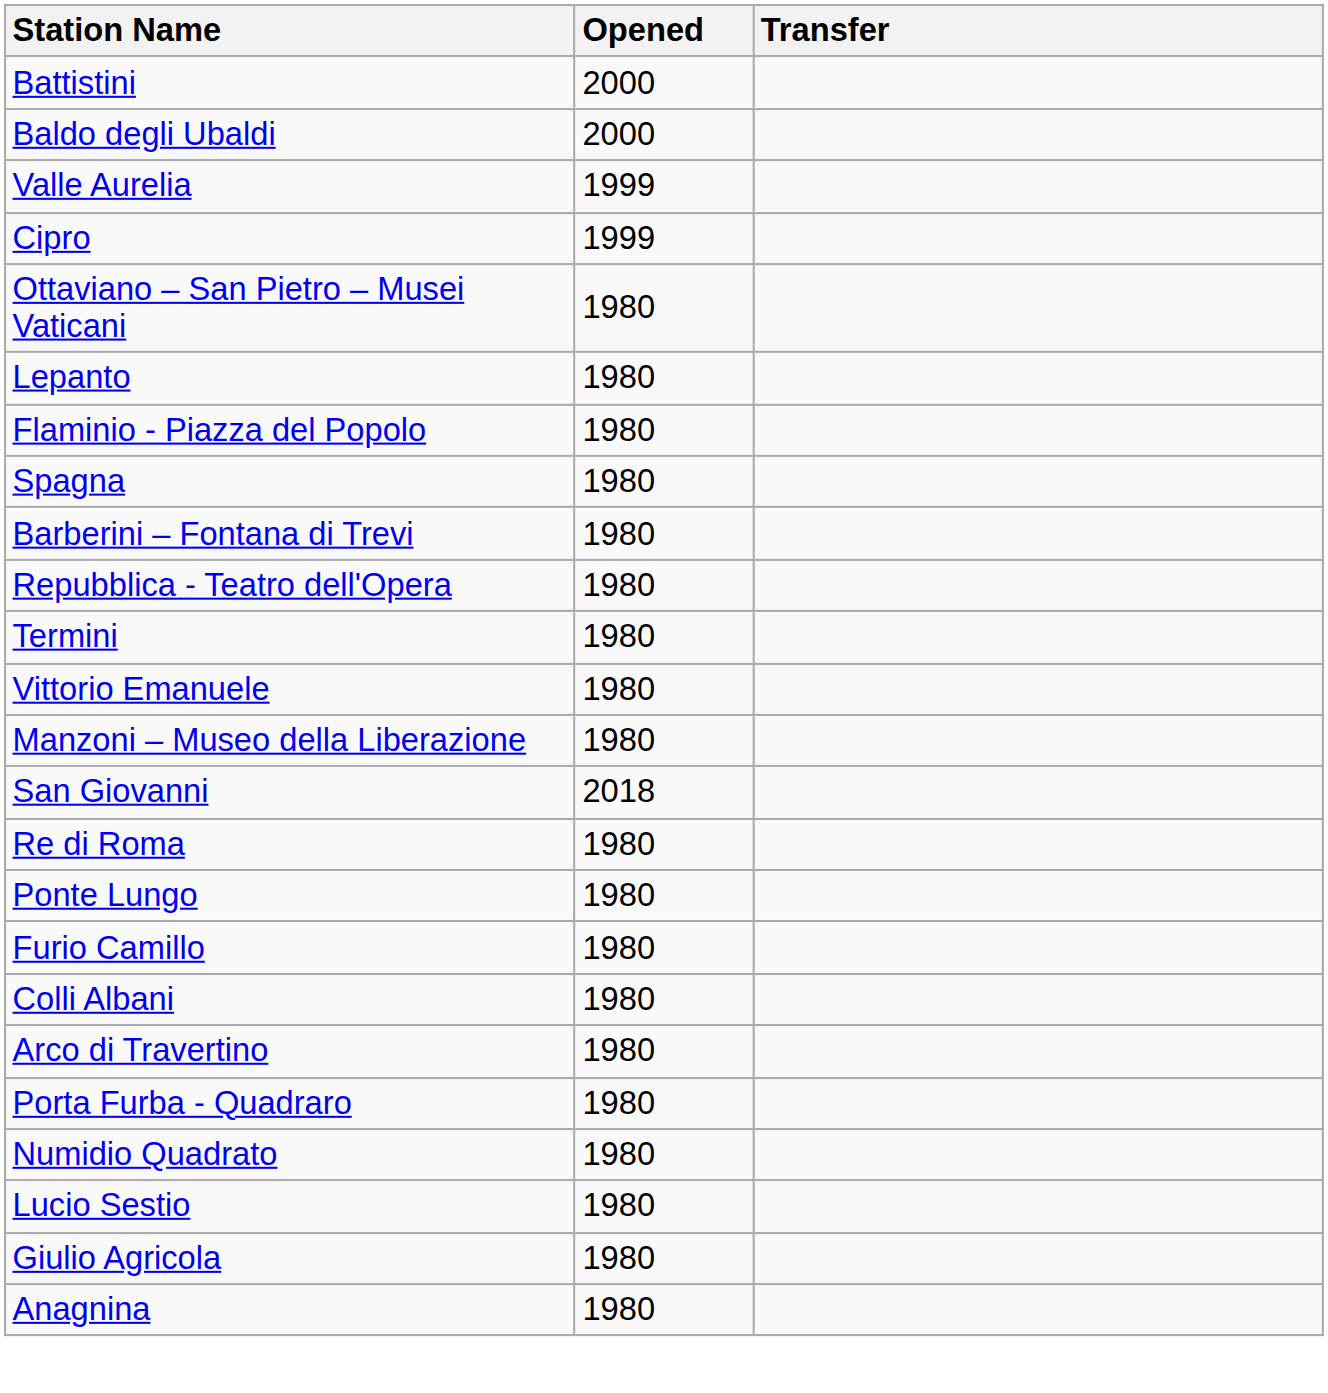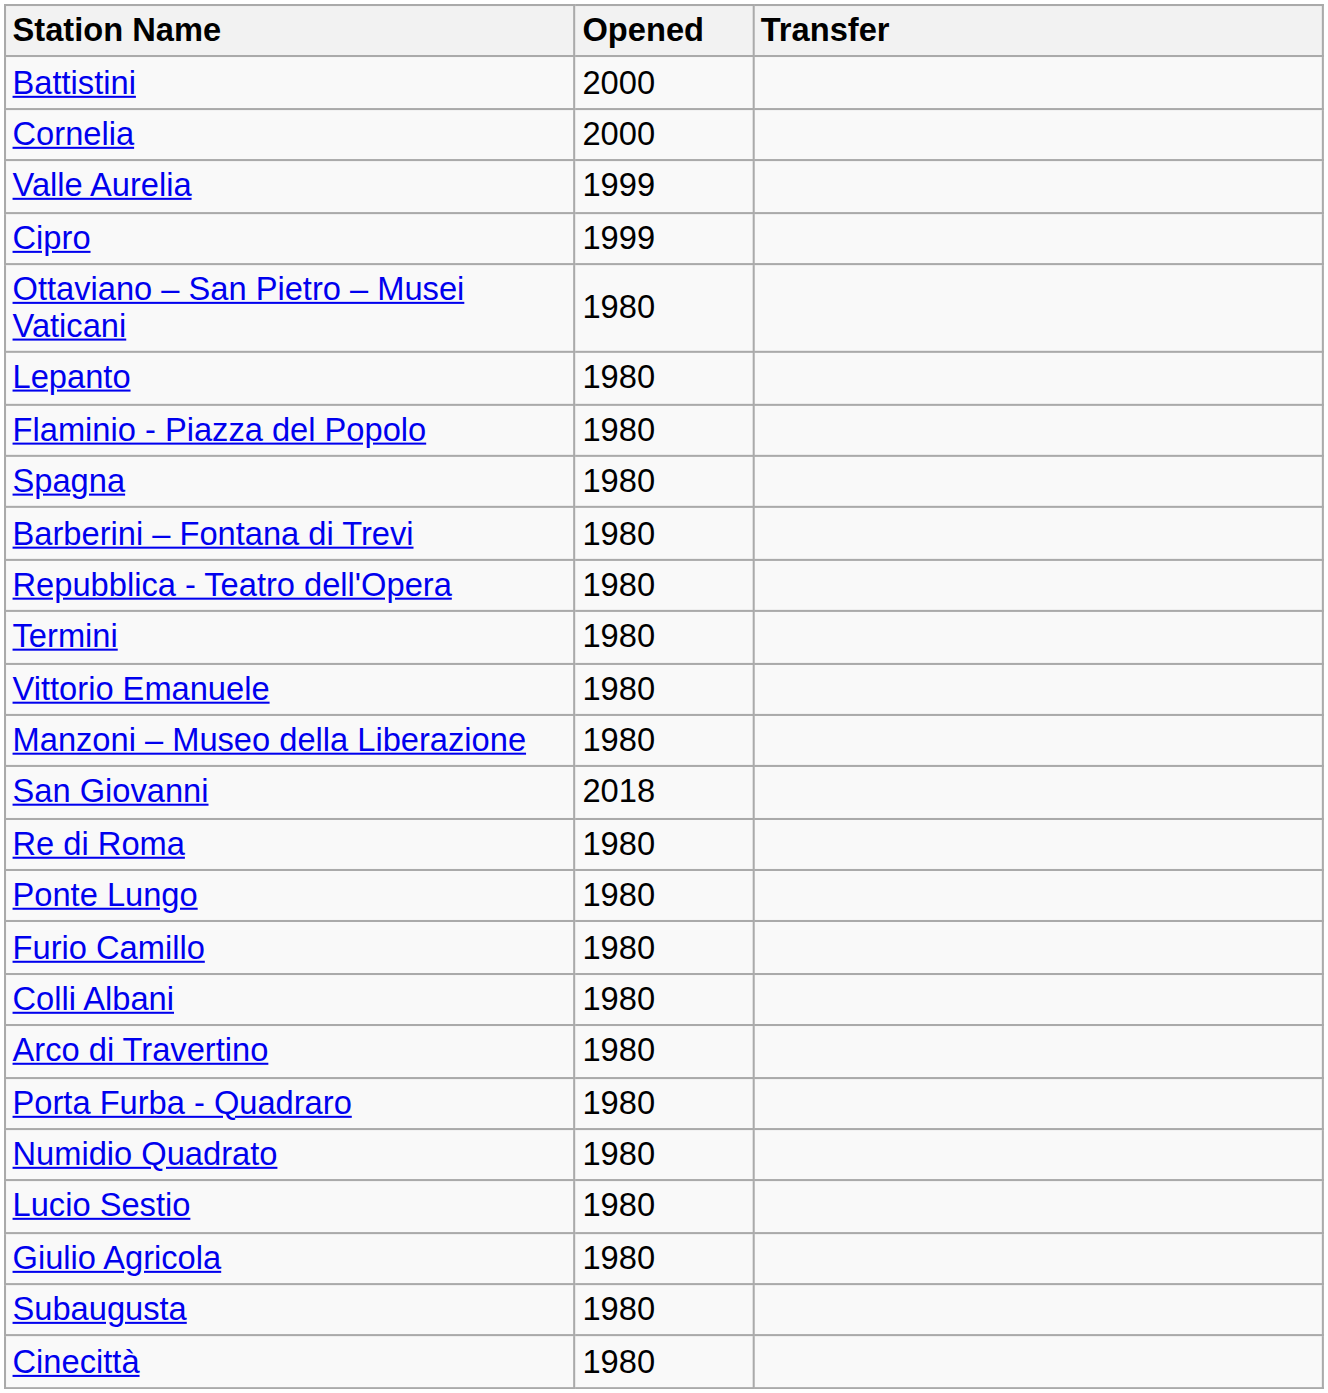 <table class="wikitable sortable">
 <tr>
 <th style="text-align:left; width:17em;">Station Name</th>
 <th style="text-align:left; width:5em;">Opened</th>
 <th style="text-align:left; width:17em;">Transfer</th>
 </tr>
 <tr class="sort">
 <td><a href='#'>Battistini</a></td>
 <td>2000</td>
 <td></td>
 </tr>
 <tr>
-<td><a href='#'>Baldo degli Ubaldi</a></td>
+<td><a href='#'>Cornelia</a></td>
 <td>2000</td>
 <td></td>
 </tr>
 <tr>
 <td><a href='#'>Valle Aurelia</a></td>
 <td>1999</td>
 <td></td>
 </tr>
 <tr>
 <td><a href='#'>Cipro</a></td>
 <td>1999</td>
 <td></td>
 </tr>
 <tr>
 <td><a href='#'>Ottaviano – San Pietro – Musei Vaticani</a></td>
 <td>1980</td>
 <td><a href='#'></a></td>
 </tr>
 <tr>
 <td><a href='#'>Lepanto</a></td>
 <td>1980</td>
 <td><a href='#'></a></td>
 </tr>
 <tr>
 <td><a href='#'>Flaminio - Piazza del Popolo</a></td>
 <td>1980</td>
 <td><a href='#'></a> <a href='#'></a></td>
 </tr>
 <tr>
 <td><a href='#'>Spagna</a></td>
 <td>1980</td>
 <td></td>
 </tr>
 <tr>
 <td><a href='#'>Barberini – Fontana di Trevi</a></td>
 <td>1980</td>
 <td></td>
 </tr>
 <tr>
 <td><a href='#'>Repubblica - Teatro dell'Opera</a></td>
 <td>1980</td>
 <td></td>
 </tr>
 <tr>
 <td><a href='#'>Termini</a></td>
 <td>1980</td>
 <td> <a href='#'></a> <a href='#'></a>       <a href='#'></a></td>
 </tr>
 <tr>
 <td><a href='#'>Vittorio Emanuele</a></td>
 <td>1980</td>
 <td><a href='#'></a> <a href='#'></a></td>
 </tr>
 <tr>
 <td><a href='#'>Manzoni – Museo della Liberazione</a></td>
 <td>1980</td>
 <td></td>
 </tr>
 <tr>
 <td><a href='#'>San Giovanni</a></td>
 <td>2018</td>
 <td> <a href='#'></a></td>
 </tr>
 <tr>
 <td><a href='#'>Re di Roma</a></td>
 <td>1980</td>
 <td></td>
 </tr>
 <tr>
 <td><a href='#'>Ponte Lungo</a></td>
 <td>1980</td>
 <td>  </td>
 </tr>
 <tr>
 <td><a href='#'>Furio Camillo</a></td>
 <td>1980</td>
 <td></td>
 </tr>
 <tr>
 <td><a href='#'>Colli Albani</a></td>
 <td>1980</td>
 <td></td>
 </tr>
 <tr>
 <td><a href='#'>Arco di Travertino</a></td>
 <td>1980</td>
 <td></td>
 </tr>
 <tr>
 <td><a href='#'>Porta Furba - Quadraro</a></td>
 <td>1980</td>
 <td></td>
 </tr>
 <tr>
 <td><a href='#'>Numidio Quadrato</a></td>
 <td>1980</td>
 <td></td>
 </tr>
 <tr>
 <td><a href='#'>Lucio Sestio</a></td>
 <td>1980</td>
 <td></td>
 </tr>
 <tr>
 <td><a href='#'>Giulio Agricola</a></td>
 <td>1980</td>
 <td></td>
 </tr>
 <tr>
-<td><a href='#'>Anagnina</a></td>
+<td><a href='#'>Subaugusta</a></td>
+<td>1980</td>
+<td></td>
+</tr>
+<tr>
+<td><a href='#'>Cinecittà</a></td>
 <td>1980</td>
 <td></td>
 </tr>
 </table>
